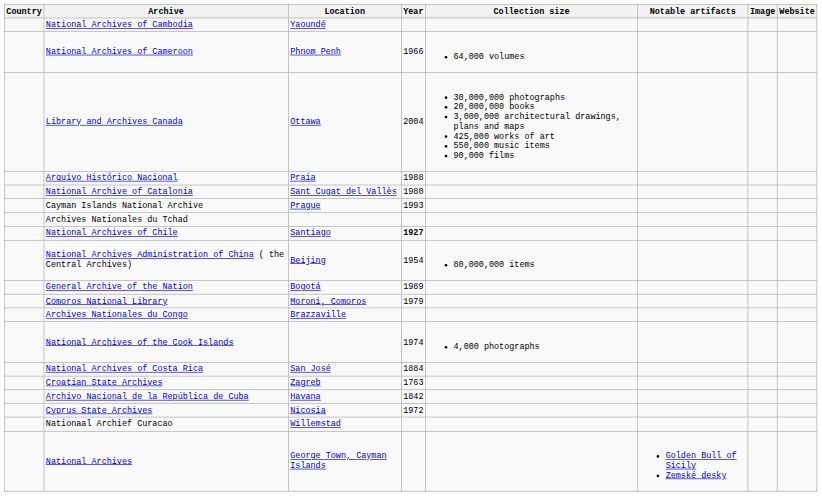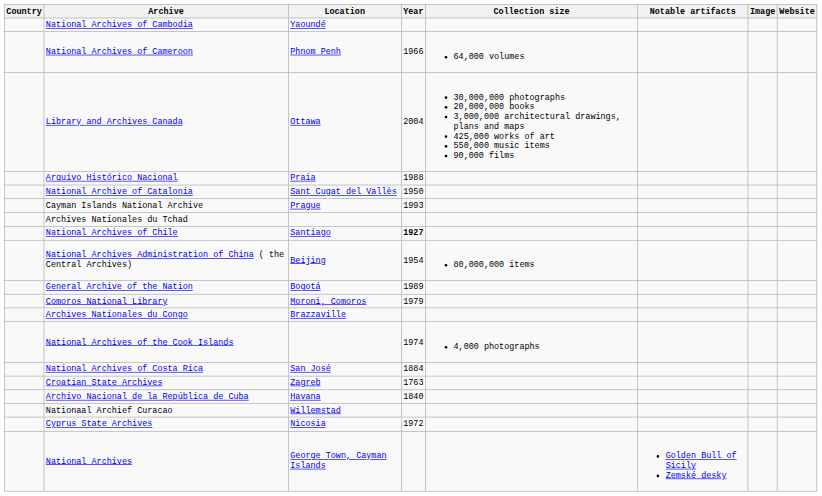 <table class="wikitable">
 <tr>
 <th>Country</th>
 <th>Archive</th>
 <th>Location</th>
 <th>Year</th>
 <th>Collection size</th>
 <th>Notable artifacts</th>
 <th>Image</th>
 <th>Website</th>
 </tr>
 <tr>
 <td></td>
 <td><a href='#'>National Archives of Cambodia</a></td>
 <td><a href='#'>Yaoundé</a></td>
 <td></td>
 <td></td>
 <td></td>
 <td></td>
 <td></td>
 </tr>
 <tr>
 <td></td>
 <td><a href='#'>National Archives of Cameroon</a></td>
 <td><a href='#'>Phnom Penh</a></td>
 <td>1966</td>
 <td><br><ul><li>64,000 volumes</li></ul></td>
 <td></td>
 <td></td>
 <td></td>
 </tr>
 <tr>
 <td></td>
 <td><a href='#'>Library and Archives Canada</a></td>
 <td><a href='#'>Ottawa</a></td>
 <td>2004</td>
 <td><br><ul><li>30,000,000 photographs</li><li>20,000,000 books</li><li>3,000,000 architectural drawings, plans and maps</li><li>425,000 works of art</li><li>550,000 music items</li><li>90,000 films</li></ul></td>
 <td></td>
 <td></td>
 <td></td>
 </tr>
 <tr>
 <td></td>
 <td><a href='#'>Arquivo Histórico Nacional</a></td>
 <td><a href='#'>Praia</a></td>
 <td>1988</td>
 <td></td>
 <td></td>
 <td></td>
 <td></td>
 </tr>
 <tr>
 <td></td>
 <td><a href='#'>National Archive of Catalonia</a></td>
 <td><a href='#'>Sant Cugat del Vallès</a></td>
-<td>1980</td>
+<td>1950</td>
 <td></td>
 <td></td>
 <td></td>
 <td></td>
 </tr>
 <tr>
 <td></td>
 <td>Cayman Islands National Archive</td>
 <td><a href='#'>Prague</a></td>
 <td>1993</td>
 <td></td>
 <td></td>
 <td></td>
 <td></td>
 </tr>
 <tr>
 <td></td>
 <td>Archives Nationales du Tchad</td>
 <td></td>
 <td></td>
 <td></td>
 <td></td>
 <td></td>
 <td></td>
 </tr>
 <tr>
 <td></td>
 <td><a href='#'>National Archives of Chile</a></td>
 <td><a href='#'>Santiago</a></td>
 <td><strong>1927</strong></td>
 <td></td>
 <td></td>
 <td></td>
 <td></td>
 </tr>
 <tr>
 <td></td>
 <td><a href='#'>National Archives Administration of China</a> ( the Central Archives)</td>
 <td><a href='#'>Beijing</a></td>
 <td>1954</td>
 <td><br><ul><li>80,000,000 items</li></ul></td>
 <td></td>
 <td></td>
 <td></td>
 </tr>
 <tr>
 <td></td>
 <td><a href='#'>General Archive of the Nation</a></td>
 <td><a href='#'>Bogotá</a></td>
 <td>1989</td>
 <td></td>
 <td></td>
 <td></td>
 <td></td>
 </tr>
 <tr>
 <td></td>
 <td><a href='#'>Comoros National Library</a></td>
 <td><a href='#'>Moroni, Comoros</a></td>
 <td>1979</td>
 <td></td>
 <td></td>
 <td></td>
 <td></td>
 </tr>
 <tr>
 <td></td>
 <td><a href='#'>Archives Nationales du Congo</a></td>
 <td><a href='#'>Brazzaville</a></td>
 <td></td>
 <td></td>
 <td></td>
 <td></td>
 <td></td>
 </tr>
 <tr>
 <td></td>
 <td><a href='#'>National Archives of the Cook Islands</a></td>
 <td></td>
 <td>1974</td>
 <td><br><ul><li>4,000 photographs</li></ul></td>
 <td></td>
 <td></td>
 <td></td>
 </tr>
 <tr>
 <td></td>
 <td><a href='#'>National Archives of Costa Rica</a></td>
 <td><a href='#'>San José</a></td>
 <td>1884</td>
 <td></td>
 <td></td>
 <td></td>
 <td></td>
 </tr>
 <tr>
 <td></td>
 <td><a href='#'>Croatian State Archives</a></td>
 <td><a href='#'>Zagreb</a></td>
 <td>1763</td>
 <td></td>
 <td></td>
 <td></td>
 <td></td>
 </tr>
 <tr>
 <td></td>
 <td><a href='#'>Archivo Nacional de la República de Cuba</a></td>
 <td><a href='#'>Havana</a></td>
-<td>1842</td>
+<td>1840</td>
+<td></td>
+<td></td>
+<td></td>
+<td></td>
+</tr>
+<tr>
+<td></td>
+<td>Nationaal Archief Curacao</td>
+<td><a href='#'>Willemstad</a></td>
+<td></td>
 <td></td>
 <td></td>
 <td></td>
 <td></td>
 </tr>
 <tr>
 <td></td>
 <td><a href='#'>Cyprus State Archives</a></td>
 <td><a href='#'>Nicosia</a></td>
 <td>1972</td>
 <td></td>
 <td></td>
 <td></td>
 <td></td>
 </tr>
 <tr>
 <td></td>
-<td>Nationaal Archief Curacao</td>
-<td><a href='#'>Willemstad</a></td>
-<td></td>
-<td></td>
-<td></td>
-<td></td>
-<td></td>
-</tr>
-<tr>
-<td></td>
 <td><a href='#'>National Archives</a></td>
 <td><a href='#'>George Town, Cayman Islands</a></td>
 <td></td>
 <td></td>
 <td><br><ul><li><a href='#'>Golden Bull of Sicily</a></li><li><a href='#'>Zemské desky</a></li></ul></td>
 <td></td>
 <td></td>
 </tr>
 </table>
